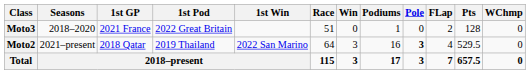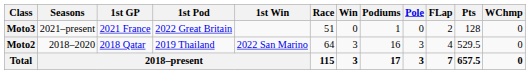 <table class="wikitable" style="text-align:right;">
 <tr>
 <th>Class</th>
 <th>Seasons</th>
 <th>1st GP</th>
 <th>1st Pod</th>
 <th>1st Win</th>
 <th>Race</th>
 <th>Win</th>
 <th>Podiums</th>
 <th><a href='#'>Pole</a></th>
 <th>FLap</th>
 <th>Pts</th>
 <th>WChmp</th>
 </tr>
 <tr>
 <th>Moto3</th>
-<td>2018–2020</td>
+<td>2021–present</td>
 <td style="text-align:left;"><a href='#'>2021 France</a></td>
 <td style="text-align:left;"><a href='#'>2022 Great Britain</a></td>
 <td style="text-align:left;"></td>
 <td>51</td>
 <td>0</td>
 <td>1</td>
 <td>0</td>
 <td>2</td>
 <td>128</td>
 <td>0</td>
 </tr>
 <tr>
 <th>Moto2</th>
-<td>2021–present</td>
+<td>2018–2020</td>
 <td style="text-align:left;"><a href='#'>2018 Qatar</a></td>
 <td style="text-align:left;"><a href='#'>2019 Thailand</a></td>
 <td style="text-align:left;"><a href='#'>2022 San Marino</a></td>
 <td>64</td>
 <td>3</td>
 <td>16</td>
-<td><strong>3</strong></td>
+<td>3</td>
 <td>4</td>
 <td>529.5</td>
 <td>0</td>
 </tr>
 <tr>
 <th>Total</th>
 <th colspan="4">2018–present</th>
 <td><strong>115</strong></td>
 <td><strong>3</strong></td>
 <td><strong>17</strong></td>
 <td><strong>3</strong></td>
 <td><strong>7</strong></td>
 <td><strong>657.5</strong></td>
 <td><strong>0</strong></td>
 </tr>
 </table>
